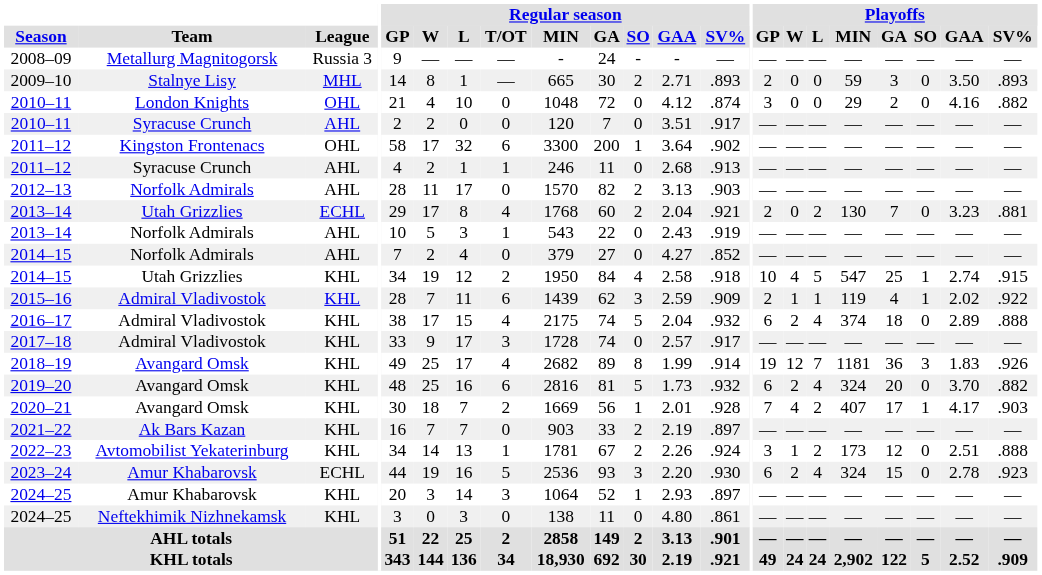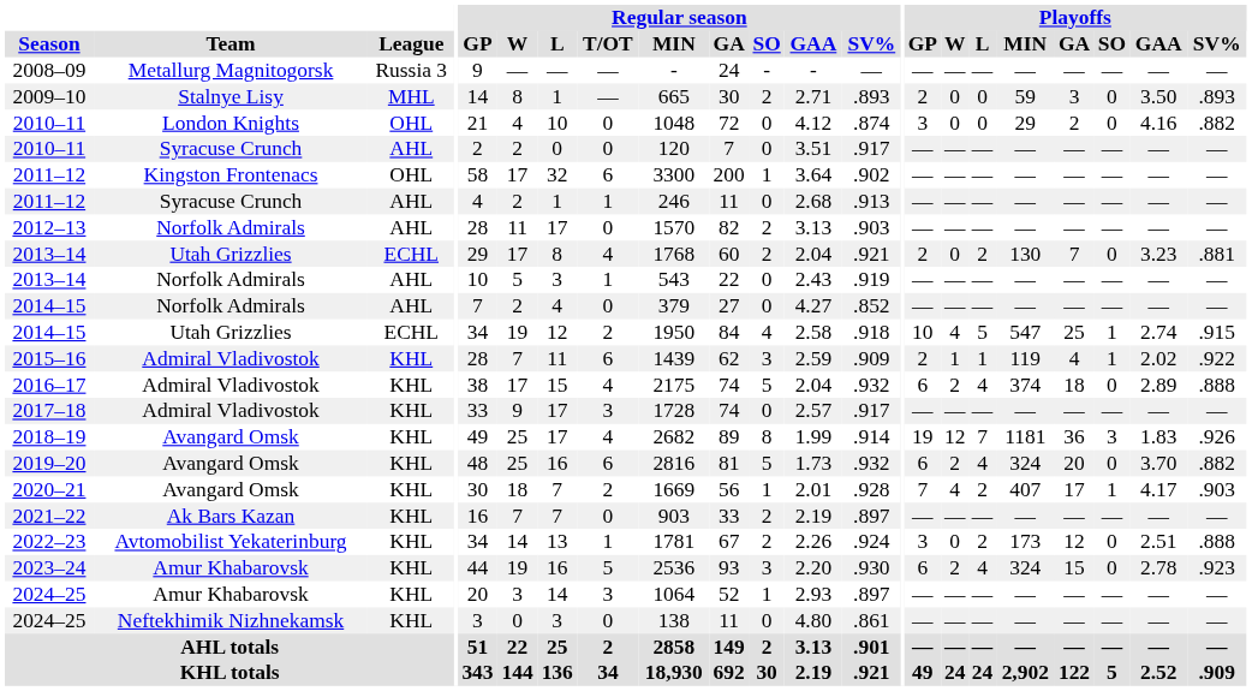 <table border="0" cellpadding="1" cellspacing="0" style="text-align:center; width:75%">
 <tr ALIGN="center" bgcolor="#e0e0e0">
 <th align="center" colspan="3" bgcolor="#ffffff"></th>
 <th align="center" rowspan="99" bgcolor="#ffffff"></th>
 <th align="center" colspan="9" bgcolor="#e0e0e0"><a href='#'>Regular season</a></th>
 <th align="center" rowspan="99" bgcolor="#ffffff"></th>
 <th align="center" colspan="8" bgcolor="#e0e0e0"><a href='#'>Playoffs</a></th>
 </tr>
 <tr ALIGN="center" bgcolor="#e0e0e0">
 <th><a href='#'>Season</a></th>
 <th>Team</th>
 <th>League</th>
 <th>GP</th>
 <th>W</th>
 <th>L</th>
 <th>T/OT</th>
 <th>MIN</th>
 <th>GA</th>
 <th><a href='#'>SO</a></th>
 <th><a href='#'>GAA</a></th>
 <th><a href='#'>SV%</a></th>
 <th>GP</th>
 <th>W</th>
 <th>L</th>
 <th>MIN</th>
 <th>GA</th>
 <th>SO</th>
 <th>GAA</th>
 <th>SV%</th>
 </tr>
 <tr ALIGN="center">
 <td>2008–09</td>
 <td><a href='#'>Metallurg Magnitogorsk</a></td>
 <td>Russia 3</td>
 <td>9</td>
 <td>—</td>
 <td>—</td>
 <td>—</td>
 <td>-</td>
 <td>24</td>
 <td>-</td>
 <td>-</td>
 <td>—</td>
 <td>—</td>
 <td>—</td>
 <td>—</td>
 <td>—</td>
 <td>—</td>
 <td>—</td>
 <td>—</td>
 <td>—</td>
 </tr>
 <tr ALIGN="center" bgcolor="#f0f0f0">
 <td>2009–10</td>
 <td><a href='#'>Stalnye Lisy</a></td>
 <td><a href='#'>MHL</a></td>
 <td>14</td>
 <td>8</td>
 <td>1</td>
 <td>—</td>
 <td>665</td>
 <td>30</td>
 <td>2</td>
 <td>2.71</td>
 <td>.893</td>
 <td>2</td>
 <td>0</td>
 <td>0</td>
 <td>59</td>
 <td>3</td>
 <td>0</td>
 <td>3.50</td>
 <td>.893</td>
 </tr>
 <tr ALIGN="center">
 <td><a href='#'>2010–11</a></td>
 <td><a href='#'>London Knights</a></td>
 <td><a href='#'>OHL</a></td>
 <td>21</td>
 <td>4</td>
 <td>10</td>
 <td>0</td>
 <td>1048</td>
 <td>72</td>
 <td>0</td>
 <td>4.12</td>
 <td>.874</td>
 <td>3</td>
 <td>0</td>
 <td>0</td>
 <td>29</td>
 <td>2</td>
 <td>0</td>
 <td>4.16</td>
 <td>.882</td>
 </tr>
 <tr ALIGN="center" bgcolor="#f0f0f0">
 <td><a href='#'>2010–11</a></td>
 <td><a href='#'>Syracuse Crunch</a></td>
 <td><a href='#'>AHL</a></td>
 <td>2</td>
 <td>2</td>
 <td>0</td>
 <td>0</td>
 <td>120</td>
 <td>7</td>
 <td>0</td>
 <td>3.51</td>
 <td>.917</td>
 <td>—</td>
 <td>—</td>
 <td>—</td>
 <td>—</td>
 <td>—</td>
 <td>—</td>
 <td>—</td>
 <td>—</td>
 </tr>
 <tr ALIGN="center">
 <td><a href='#'>2011–12</a></td>
 <td><a href='#'>Kingston Frontenacs</a></td>
 <td>OHL</td>
 <td>58</td>
 <td>17</td>
 <td>32</td>
 <td>6</td>
 <td>3300</td>
 <td>200</td>
 <td>1</td>
 <td>3.64</td>
 <td>.902</td>
 <td>—</td>
 <td>—</td>
 <td>—</td>
 <td>—</td>
 <td>—</td>
 <td>—</td>
 <td>—</td>
 <td>—</td>
 </tr>
 <tr ALIGN="center" bgcolor="#f0f0f0">
 <td><a href='#'>2011–12</a></td>
 <td>Syracuse Crunch</td>
 <td>AHL</td>
 <td>4</td>
 <td>2</td>
 <td>1</td>
 <td>1</td>
 <td>246</td>
 <td>11</td>
 <td>0</td>
 <td>2.68</td>
 <td>.913</td>
 <td>—</td>
 <td>—</td>
 <td>—</td>
 <td>—</td>
 <td>—</td>
 <td>—</td>
 <td>—</td>
 <td>—</td>
 </tr>
 <tr ALIGN="center">
 <td><a href='#'>2012–13</a></td>
 <td><a href='#'>Norfolk Admirals</a></td>
 <td>AHL</td>
 <td>28</td>
 <td>11</td>
 <td>17</td>
 <td>0</td>
 <td>1570</td>
 <td>82</td>
 <td>2</td>
 <td>3.13</td>
 <td>.903</td>
 <td>—</td>
 <td>—</td>
 <td>—</td>
 <td>—</td>
 <td>—</td>
 <td>—</td>
 <td>—</td>
 <td>—</td>
 </tr>
 <tr ALIGN="center" bgcolor="#f0f0f0">
 <td><a href='#'>2013–14</a></td>
 <td><a href='#'>Utah Grizzlies</a></td>
 <td><a href='#'>ECHL</a></td>
 <td>29</td>
 <td>17</td>
 <td>8</td>
 <td>4</td>
 <td>1768</td>
 <td>60</td>
 <td>2</td>
 <td>2.04</td>
 <td>.921</td>
 <td>2</td>
 <td>0</td>
 <td>2</td>
 <td>130</td>
 <td>7</td>
 <td>0</td>
 <td>3.23</td>
 <td>.881</td>
 </tr>
 <tr ALIGN="center">
 <td><a href='#'>2013–14</a></td>
 <td>Norfolk Admirals</td>
 <td>AHL</td>
 <td>10</td>
 <td>5</td>
 <td>3</td>
 <td>1</td>
 <td>543</td>
 <td>22</td>
 <td>0</td>
 <td>2.43</td>
 <td>.919</td>
 <td>—</td>
 <td>—</td>
 <td>—</td>
 <td>—</td>
 <td>—</td>
 <td>—</td>
 <td>—</td>
 <td>—</td>
 </tr>
 <tr ALIGN="center" bgcolor="#f0f0f0">
 <td><a href='#'>2014–15</a></td>
 <td>Norfolk Admirals</td>
 <td>AHL</td>
 <td>7</td>
 <td>2</td>
 <td>4</td>
 <td>0</td>
 <td>379</td>
 <td>27</td>
 <td>0</td>
 <td>4.27</td>
 <td>.852</td>
 <td>—</td>
 <td>—</td>
 <td>—</td>
 <td>—</td>
 <td>—</td>
 <td>—</td>
 <td>—</td>
 <td>—</td>
 </tr>
 <tr ALIGN="center">
 <td><a href='#'>2014–15</a></td>
 <td>Utah Grizzlies</td>
-<td>KHL</td>
+<td>ECHL</td>
 <td>34</td>
 <td>19</td>
 <td>12</td>
 <td>2</td>
 <td>1950</td>
 <td>84</td>
 <td>4</td>
 <td>2.58</td>
 <td>.918</td>
 <td>10</td>
 <td>4</td>
 <td>5</td>
 <td>547</td>
 <td>25</td>
 <td>1</td>
 <td>2.74</td>
 <td>.915</td>
 </tr>
 <tr ALIGN="center" bgcolor="#f0f0f0">
 <td><a href='#'>2015–16</a></td>
 <td><a href='#'>Admiral Vladivostok</a></td>
 <td><a href='#'>KHL</a></td>
 <td>28</td>
 <td>7</td>
 <td>11</td>
 <td>6</td>
 <td>1439</td>
 <td>62</td>
 <td>3</td>
 <td>2.59</td>
 <td>.909</td>
 <td>2</td>
 <td>1</td>
 <td>1</td>
 <td>119</td>
 <td>4</td>
 <td>1</td>
 <td>2.02</td>
 <td>.922</td>
 </tr>
 <tr ALIGN="center">
 <td><a href='#'>2016–17</a></td>
 <td>Admiral Vladivostok</td>
 <td>KHL</td>
 <td>38</td>
 <td>17</td>
 <td>15</td>
 <td>4</td>
 <td>2175</td>
 <td>74</td>
 <td>5</td>
 <td>2.04</td>
 <td>.932</td>
 <td>6</td>
 <td>2</td>
 <td>4</td>
 <td>374</td>
 <td>18</td>
 <td>0</td>
 <td>2.89</td>
 <td>.888</td>
 </tr>
 <tr ALIGN="center" bgcolor="#f0f0f0">
 <td><a href='#'>2017–18</a></td>
 <td>Admiral Vladivostok</td>
 <td>KHL</td>
 <td>33</td>
 <td>9</td>
 <td>17</td>
 <td>3</td>
 <td>1728</td>
 <td>74</td>
 <td>0</td>
 <td>2.57</td>
 <td>.917</td>
 <td>—</td>
 <td>—</td>
 <td>—</td>
 <td>—</td>
 <td>—</td>
 <td>—</td>
 <td>—</td>
 <td>—</td>
 </tr>
 <tr ALIGN="center">
 <td><a href='#'>2018–19</a></td>
 <td><a href='#'>Avangard Omsk</a></td>
 <td>KHL</td>
 <td>49</td>
 <td>25</td>
 <td>17</td>
 <td>4</td>
 <td>2682</td>
 <td>89</td>
 <td>8</td>
 <td>1.99</td>
 <td>.914</td>
 <td>19</td>
 <td>12</td>
 <td>7</td>
 <td>1181</td>
 <td>36</td>
 <td>3</td>
 <td>1.83</td>
 <td>.926</td>
 </tr>
 <tr ALIGN="center" bgcolor="#f0f0f0">
 <td><a href='#'>2019–20</a></td>
 <td>Avangard Omsk</td>
 <td>KHL</td>
 <td>48</td>
 <td>25</td>
 <td>16</td>
 <td>6</td>
 <td>2816</td>
 <td>81</td>
 <td>5</td>
 <td>1.73</td>
 <td>.932</td>
 <td>6</td>
 <td>2</td>
 <td>4</td>
 <td>324</td>
 <td>20</td>
 <td>0</td>
 <td>3.70</td>
 <td>.882</td>
 </tr>
 <tr ALIGN="center">
 <td><a href='#'>2020–21</a></td>
 <td>Avangard Omsk</td>
 <td>KHL</td>
 <td>30</td>
 <td>18</td>
 <td>7</td>
 <td>2</td>
 <td>1669</td>
 <td>56</td>
 <td>1</td>
 <td>2.01</td>
 <td>.928</td>
 <td>7</td>
 <td>4</td>
 <td>2</td>
 <td>407</td>
 <td>17</td>
 <td>1</td>
 <td>4.17</td>
 <td>.903</td>
 </tr>
 <tr ALIGN="center" bgcolor="#f0f0f0">
 <td><a href='#'>2021–22</a></td>
 <td><a href='#'>Ak Bars Kazan</a></td>
 <td>KHL</td>
 <td>16</td>
 <td>7</td>
 <td>7</td>
 <td>0</td>
 <td>903</td>
 <td>33</td>
 <td>2</td>
 <td>2.19</td>
 <td>.897</td>
 <td>—</td>
 <td>—</td>
 <td>—</td>
 <td>—</td>
 <td>—</td>
 <td>—</td>
 <td>—</td>
 <td>—</td>
 </tr>
 <tr ALIGN="center">
 <td><a href='#'>2022–23</a></td>
 <td><a href='#'>Avtomobilist Yekaterinburg</a></td>
 <td>KHL</td>
 <td>34</td>
 <td>14</td>
 <td>13</td>
 <td>1</td>
 <td>1781</td>
 <td>67</td>
 <td>2</td>
 <td>2.26</td>
 <td>.924</td>
 <td>3</td>
-<td>1</td>
+<td>0</td>
 <td>2</td>
 <td>173</td>
 <td>12</td>
 <td>0</td>
 <td>2.51</td>
 <td>.888</td>
 </tr>
 <tr ALIGN="center" bgcolor="#f0f0f0">
 <td><a href='#'>2023–24</a></td>
 <td><a href='#'>Amur Khabarovsk</a></td>
-<td>ECHL</td>
+<td>KHL</td>
 <td>44</td>
 <td>19</td>
 <td>16</td>
 <td>5</td>
 <td>2536</td>
 <td>93</td>
 <td>3</td>
 <td>2.20</td>
 <td>.930</td>
 <td>6</td>
 <td>2</td>
 <td>4</td>
 <td>324</td>
 <td>15</td>
 <td>0</td>
 <td>2.78</td>
 <td>.923</td>
 </tr>
 <tr ALIGN="center">
 <td><a href='#'>2024–25</a></td>
 <td>Amur Khabarovsk</td>
 <td>KHL</td>
 <td>20</td>
 <td>3</td>
 <td>14</td>
 <td>3</td>
 <td>1064</td>
 <td>52</td>
 <td>1</td>
 <td>2.93</td>
 <td>.897</td>
 <td>—</td>
 <td>—</td>
 <td>—</td>
 <td>—</td>
 <td>—</td>
 <td>—</td>
 <td>—</td>
 <td>—</td>
 </tr>
 <tr ALIGN="center" bgcolor="#f0f0f0">
 <td>2024–25</td>
 <td><a href='#'>Neftekhimik Nizhnekamsk</a></td>
 <td>KHL</td>
 <td>3</td>
 <td>0</td>
 <td>3</td>
 <td>0</td>
 <td>138</td>
 <td>11</td>
 <td>0</td>
 <td>4.80</td>
 <td>.861</td>
 <td>—</td>
 <td>—</td>
 <td>—</td>
 <td>—</td>
 <td>—</td>
 <td>—</td>
 <td>—</td>
 <td>—</td>
 </tr>
 <tr ALIGN="center" bgcolor="#e0e0e0">
 <th colspan="3" align="center">AHL totals</th>
 <th>51</th>
 <th>22</th>
 <th>25</th>
 <th>2</th>
 <th>2858</th>
 <th>149</th>
 <th>2</th>
 <th>3.13</th>
 <th>.901</th>
 <th>—</th>
 <th>—</th>
 <th>—</th>
 <th>—</th>
 <th>—</th>
 <th>—</th>
 <th>—</th>
 <th>—</th>
 </tr>
 <tr ALIGN="center" bgcolor="#e0e0e0">
 <th colspan="3" align="center">KHL totals</th>
 <th>343</th>
 <th>144</th>
 <th>136</th>
 <th>34</th>
 <th>18,930</th>
 <th>692</th>
 <th>30</th>
 <th>2.19</th>
 <th>.921</th>
 <th>49</th>
 <th>24</th>
 <th>24</th>
 <th>2,902</th>
 <th>122</th>
 <th>5</th>
 <th>2.52</th>
 <th>.909</th>
 </tr>
 </table>
